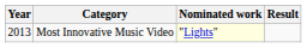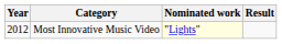 <table class="wikitable">
 <tr>
 <th>Year</th>
 <th>Category</th>
 <th>Nominated work</th>
 <th>Result</th>
 </tr>
 <tr>
-<td>2013</td>
+<td>2012</td>
 <td>Most Innovative Music Video</td>
 <td style="background: lightyellow;">"<a href='#'>Lights</a>"</td>
 <td></td>
 </tr>
 </table>
